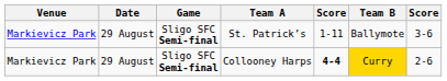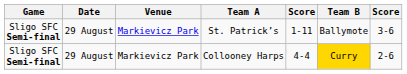 <table class="wikitable">
 <tr>
+<th>Game</th>
+<th>Date</th>
 <th>Venue</th>
-<th>Date</th>
-<th>Game</th>
 <th>Team A</th>
 <th>Score</th>
 <th>Team B</th>
 <th>Score</th>
 </tr>
 <tr align="center">
+<td>Sligo SFC<br><strong>Semi-final</strong></td>
+<td>29 August</td>
 <td><a href='#'>Markievicz Park</a></td>
-<td>29 August</td>
-<td>Sligo SFC<br><strong>Semi-final</strong></td>
 <td>St. Patrick’s</td>
 <td>1-11</td>
 <td>Ballymote</td>
 <td>3-6</td>
 </tr>
 <tr align="center">
+<td>Sligo SFC<br><strong>Semi-final</strong></td>
+<td>29 August</td>
 <td>Markievicz Park</td>
-<td>29 August</td>
-<td>Sligo SFC<br><strong>Semi-final</strong></td>
 <td>Collooney Harps</td>
-<td><strong>4-4</strong></td>
+<td>4-4</td>
 <td style="background: gold;">Curry</td>
 <td>2-6</td>
 </tr>
 </table>
